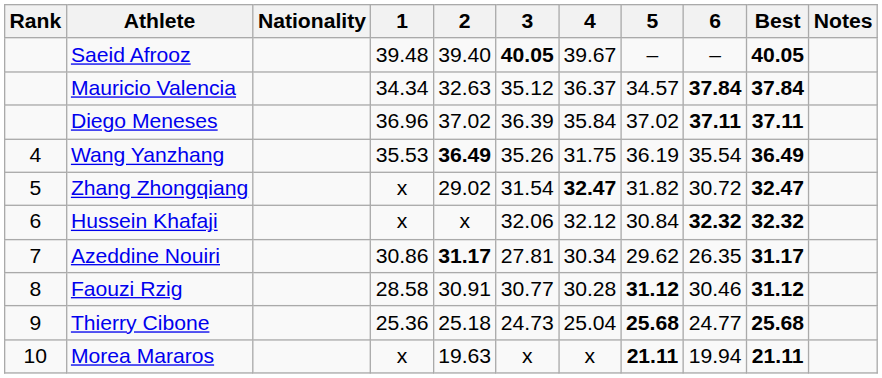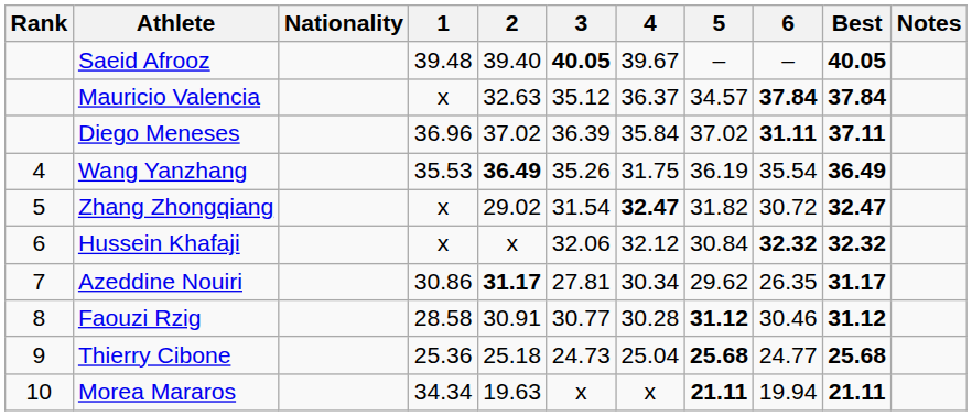 <table class="wikitable sortable" style="text-align:center">
 <tr>
 <th>Rank</th>
 <th>Athlete</th>
 <th>Nationality</th>
 <th>1</th>
 <th>2</th>
 <th>3</th>
 <th>4</th>
 <th>5</th>
 <th>6</th>
 <th>Best</th>
 <th>Notes</th>
 </tr>
 <tr>
 <td></td>
 <td style="text-align:left;"><a href='#'>Saeid Afrooz</a></td>
 <td style="text-align:left;"></td>
 <td>39.48</td>
 <td>39.40</td>
 <td><strong>40.05</strong></td>
 <td>39.67</td>
 <td>–</td>
 <td>–</td>
 <td><strong>40.05</strong></td>
 <td><strong></strong></td>
 </tr>
 <tr>
 <td></td>
 <td style="text-align:left;"><a href='#'>Mauricio Valencia</a></td>
 <td style="text-align:left;"></td>
-<td>34.34</td>
+<td>x</td>
 <td>32.63</td>
 <td>35.12</td>
 <td>36.37</td>
 <td>34.57</td>
 <td><strong>37.84</strong></td>
 <td><strong>37.84</strong></td>
 <td></td>
 </tr>
 <tr>
 <td></td>
 <td style="text-align:left;"><a href='#'>Diego Meneses</a></td>
 <td style="text-align:left;"></td>
 <td>36.96</td>
 <td>37.02</td>
 <td>36.39</td>
 <td>35.84</td>
 <td>37.02</td>
-<td><strong>37.11</strong></td>
+<td><strong>31.11</strong></td>
 <td><strong>37.11</strong></td>
 <td></td>
 </tr>
 <tr>
 <td>4</td>
 <td style="text-align:left;"><a href='#'>Wang Yanzhang</a></td>
 <td style="text-align:left;"></td>
 <td>35.53</td>
 <td><strong>36.49</strong></td>
 <td>35.26</td>
 <td>31.75</td>
 <td>36.19</td>
 <td>35.54</td>
 <td><strong>36.49</strong></td>
 <td></td>
 </tr>
 <tr>
 <td>5</td>
 <td style="text-align:left;"><a href='#'>Zhang Zhongqiang</a></td>
 <td style="text-align:left;"></td>
 <td>x</td>
 <td>29.02</td>
 <td>31.54</td>
 <td><strong>32.47</strong></td>
 <td>31.82</td>
 <td>30.72</td>
 <td><strong>32.47</strong></td>
 <td></td>
 </tr>
 <tr>
 <td>6</td>
 <td style="text-align:left;"><a href='#'>Hussein Khafaji</a></td>
 <td style="text-align:left;"></td>
 <td>x</td>
 <td>x</td>
 <td>32.06</td>
 <td>32.12</td>
 <td>30.84</td>
 <td><strong>32.32</strong></td>
 <td><strong>32.32</strong></td>
 <td></td>
 </tr>
 <tr>
 <td>7</td>
 <td style="text-align:left;"><a href='#'>Azeddine Nouiri</a></td>
 <td style="text-align:left;"></td>
 <td>30.86</td>
 <td><strong>31.17</strong></td>
 <td>27.81</td>
 <td>30.34</td>
 <td>29.62</td>
 <td>26.35</td>
 <td><strong>31.17</strong></td>
 <td></td>
 </tr>
 <tr>
 <td>8</td>
 <td style="text-align:left;"><a href='#'>Faouzi Rzig</a></td>
 <td style="text-align:left;"></td>
 <td>28.58</td>
 <td>30.91</td>
 <td>30.77</td>
 <td>30.28</td>
 <td><strong>31.12</strong></td>
 <td>30.46</td>
 <td><strong>31.12</strong></td>
 <td></td>
 </tr>
 <tr>
 <td>9</td>
 <td style="text-align:left;"><a href='#'>Thierry Cibone</a></td>
 <td style="text-align:left;"></td>
 <td>25.36</td>
 <td>25.18</td>
 <td>24.73</td>
 <td>25.04</td>
 <td><strong>25.68</strong></td>
 <td>24.77</td>
 <td><strong>25.68</strong></td>
 <td></td>
 </tr>
 <tr>
 <td>10</td>
 <td style="text-align:left;"><a href='#'>Morea Mararos</a></td>
 <td style="text-align:left;"></td>
-<td>x</td>
+<td>34.34</td>
 <td>19.63</td>
 <td>x</td>
 <td>x</td>
 <td><strong>21.11</strong></td>
 <td>19.94</td>
 <td><strong>21.11</strong></td>
 <td></td>
 </tr>
 </table>
